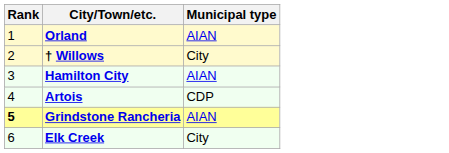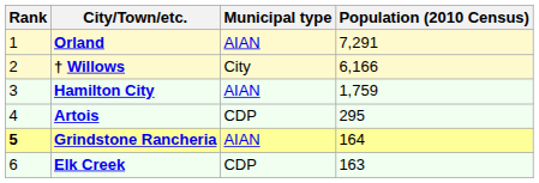 <table class="wikitable sortable">
 <tr>
 <th>Rank</th>
 <th>City/Town/etc.</th>
 <th>Municipal type</th>
+<th>Population (2010 Census)</th>
 </tr>
 <tr style="background-color:#FFFACD;">
 <td>1</td>
 <td><strong><a href='#'>Orland</a></strong></td>
 <td><a href='#'>AIAN</a></td>
+<td>7,291</td>
 </tr>
 <tr style="background-color:#FFFACD;">
 <td>2</td>
 <td><strong>†</strong> <strong><a href='#'>Willows</a></strong></td>
 <td>City</td>
+<td>6,166</td>
 </tr>
 <tr style="background-color:#F0FFF0;">
 <td>3</td>
 <td><strong><a href='#'>Hamilton City</a></strong></td>
 <td><a href='#'>AIAN</a></td>
+<td>1,759</td>
 </tr>
 <tr style="background-color:#F0FFF0;">
 <td>4</td>
 <td><strong><a href='#'>Artois</a></strong></td>
 <td>CDP</td>
+<td>295</td>
 </tr>
 <tr style="background-color:#FFFF99;">
 <td><strong>5</strong></td>
 <td><strong><a href='#'>Grindstone Rancheria</a></strong></td>
 <td><a href='#'>AIAN</a></td>
+<td>164</td>
 </tr>
 <tr style="background-color:#F0FFF0;">
 <td>6</td>
 <td><strong><a href='#'>Elk Creek</a></strong></td>
-<td>City</td>
+<td>CDP</td>
+<td>163</td>
 </tr>
 </table>
